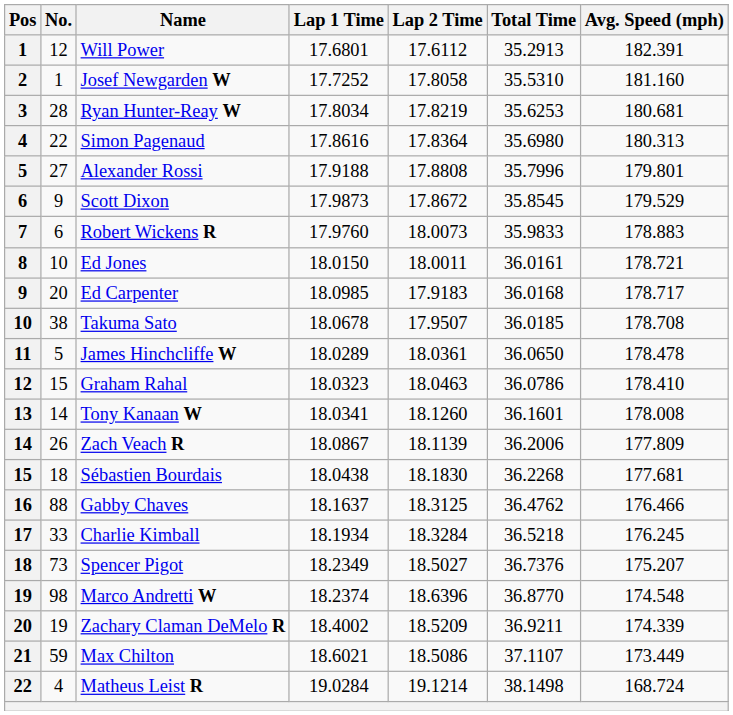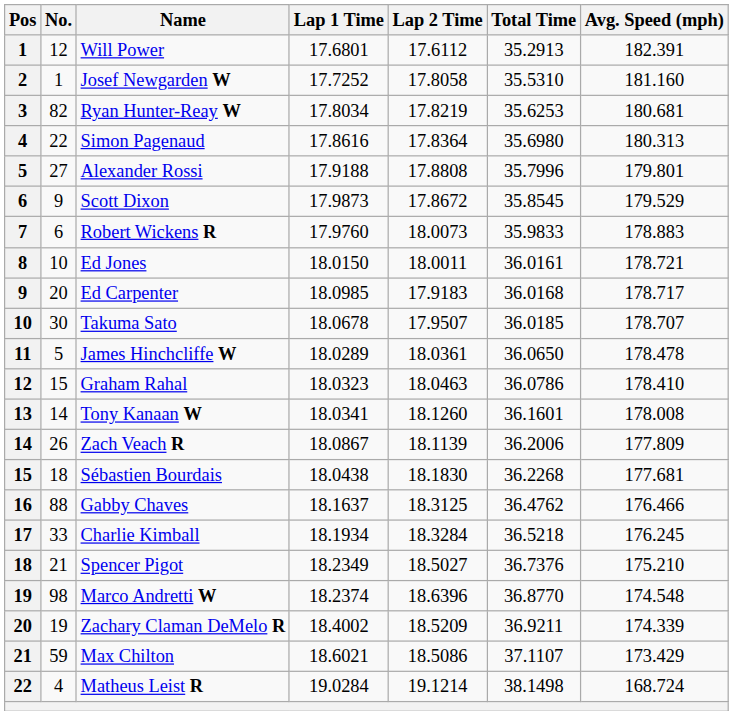 <table class="wikitable sortable" style="text-align:center; font-size: 95%;">
 <tr>
 <th>Pos</th>
 <th>No.</th>
 <th>Name</th>
 <th>Lap 1 Time</th>
 <th>Lap 2 Time</th>
 <th>Total Time</th>
 <th>Avg. Speed (mph)</th>
 </tr>
 <tr>
 <th scope="row">1</th>
 <td>12</td>
 <td align="left"> <a href='#'>Will Power</a></td>
 <td>17.6801</td>
 <td>17.6112</td>
 <td>35.2913</td>
 <td>182.391</td>
 </tr>
 <tr>
 <th scope="row">2</th>
 <td>1</td>
 <td align="left"> <a href='#'>Josef Newgarden</a> <strong><span>W</span></strong></td>
 <td>17.7252</td>
 <td>17.8058</td>
 <td>35.5310</td>
 <td>181.160</td>
 </tr>
 <tr>
 <th scope="row">3</th>
-<td>28</td>
+<td>82</td>
 <td align="left"> <a href='#'>Ryan Hunter-Reay</a> <strong><span>W</span></strong></td>
 <td>17.8034</td>
 <td>17.8219</td>
 <td>35.6253</td>
 <td>180.681</td>
 </tr>
 <tr>
 <th scope="row">4</th>
 <td>22</td>
 <td align="left"> <a href='#'>Simon Pagenaud</a></td>
 <td>17.8616</td>
 <td>17.8364</td>
 <td>35.6980</td>
 <td>180.313</td>
 </tr>
 <tr>
 <th scope="row">5</th>
 <td>27</td>
 <td align="left"> <a href='#'>Alexander Rossi</a></td>
 <td>17.9188</td>
 <td>17.8808</td>
 <td>35.7996</td>
 <td>179.801</td>
 </tr>
 <tr>
 <th scope="row">6</th>
 <td>9</td>
 <td align="left"> <a href='#'>Scott Dixon</a></td>
 <td>17.9873</td>
 <td>17.8672</td>
 <td>35.8545</td>
 <td>179.529</td>
 </tr>
 <tr>
 <th scope="row">7</th>
 <td>6</td>
 <td align="left"> <a href='#'>Robert Wickens</a> <strong><span>R</span></strong></td>
 <td>17.9760</td>
 <td>18.0073</td>
 <td>35.9833</td>
 <td>178.883</td>
 </tr>
 <tr>
 <th scope="row">8</th>
 <td>10</td>
 <td align="left"> <a href='#'>Ed Jones</a></td>
 <td>18.0150</td>
 <td>18.0011</td>
 <td>36.0161</td>
 <td>178.721</td>
 </tr>
 <tr>
 <th scope="row">9</th>
 <td>20</td>
 <td align="left"> <a href='#'>Ed Carpenter</a></td>
 <td>18.0985</td>
 <td>17.9183</td>
 <td>36.0168</td>
 <td>178.717</td>
 </tr>
 <tr>
 <th scope="row">10</th>
-<td>38</td>
+<td>30</td>
 <td align="left"> <a href='#'>Takuma Sato</a></td>
 <td>18.0678</td>
 <td>17.9507</td>
 <td>36.0185</td>
-<td>178.708</td>
+<td>178.707</td>
 </tr>
 <tr>
 <th scope="row">11</th>
 <td>5</td>
 <td align="left"> <a href='#'>James Hinchcliffe</a> <strong><span>W</span></strong></td>
 <td>18.0289</td>
 <td>18.0361</td>
 <td>36.0650</td>
 <td>178.478</td>
 </tr>
 <tr>
 <th>12</th>
 <td>15</td>
 <td align="left"> <a href='#'>Graham Rahal</a></td>
 <td>18.0323</td>
 <td>18.0463</td>
 <td>36.0786</td>
 <td>178.410</td>
 </tr>
 <tr>
 <th scope="row">13</th>
 <td>14</td>
 <td align="left"> <a href='#'>Tony Kanaan</a> <strong><span>W</span></strong></td>
 <td>18.0341</td>
 <td>18.1260</td>
 <td>36.1601</td>
 <td>178.008</td>
 </tr>
 <tr>
 <th scope="row">14</th>
 <td>26</td>
 <td align="left"> <a href='#'>Zach Veach</a> <strong><span>R</span></strong></td>
 <td>18.0867</td>
 <td>18.1139</td>
 <td>36.2006</td>
 <td>177.809</td>
 </tr>
 <tr>
 <th scope="row">15</th>
 <td>18</td>
 <td align="left"> <a href='#'>Sébastien Bourdais</a></td>
 <td>18.0438</td>
 <td>18.1830</td>
 <td>36.2268</td>
 <td>177.681</td>
 </tr>
 <tr>
 <th scope="row">16</th>
 <td>88</td>
 <td align="left"> <a href='#'>Gabby Chaves</a></td>
 <td>18.1637</td>
 <td>18.3125</td>
 <td>36.4762</td>
 <td>176.466</td>
 </tr>
 <tr>
 <th scope="row">17</th>
 <td>33</td>
 <td align="left"> <a href='#'>Charlie Kimball</a></td>
 <td>18.1934</td>
 <td>18.3284</td>
 <td>36.5218</td>
 <td>176.245</td>
 </tr>
 <tr>
 <th scope="row">18</th>
-<td>73</td>
+<td>21</td>
 <td align="left"> <a href='#'>Spencer Pigot</a></td>
 <td>18.2349</td>
 <td>18.5027</td>
 <td>36.7376</td>
-<td>175.207</td>
+<td>175.210</td>
 </tr>
 <tr>
 <th scope="row">19</th>
 <td>98</td>
 <td align="left"> <a href='#'>Marco Andretti</a> <strong><span>W</span></strong></td>
 <td>18.2374</td>
 <td>18.6396</td>
 <td>36.8770</td>
 <td>174.548</td>
 </tr>
 <tr>
 <th scope="row">20</th>
 <td>19</td>
 <td align="left"> <a href='#'>Zachary Claman DeMelo</a> <strong><span>R</span></strong></td>
 <td>18.4002</td>
 <td>18.5209</td>
 <td>36.9211</td>
 <td>174.339</td>
 </tr>
 <tr>
 <th scope="row">21</th>
 <td>59</td>
 <td align="left"> <a href='#'>Max Chilton</a></td>
 <td>18.6021</td>
 <td>18.5086</td>
 <td>37.1107</td>
-<td>173.449</td>
+<td>173.429</td>
 </tr>
 <tr>
 <th scope="row">22</th>
 <td>4</td>
 <td align="left"> <a href='#'>Matheus Leist</a> <strong><span>R</span></strong></td>
 <td>19.0284</td>
 <td>19.1214</td>
 <td>38.1498</td>
 <td>168.724</td>
 </tr>
 <tr>
 <th colspan=11> </th>
 </tr>
 </table>
